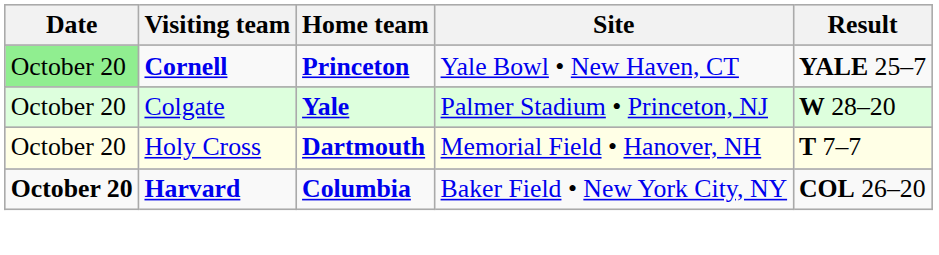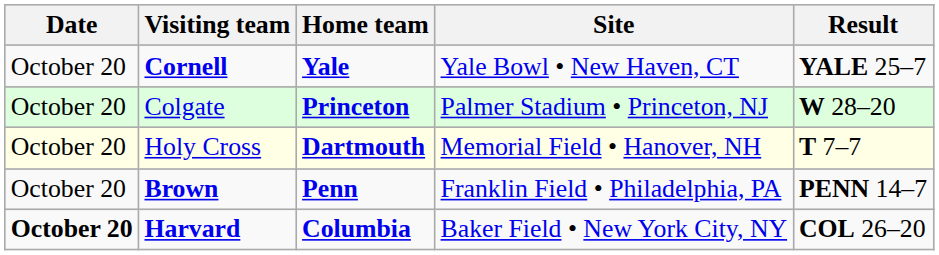 <table class="wikitable">
 <tr>
 <th>Date</th>
 <th>Visiting team</th>
 <th>Home team</th>
 <th>Site</th>
 <th>Result</th>
 </tr>
 <tr>
-<td style="background: lightgreen;">October 20</td>
+<td>October 20</td>
 <td><strong><a href='#'>Cornell</a></strong></td>
-<td><strong><a href='#'>Princeton</a></strong></td>
+<td><strong><a href='#'>Yale</a></strong></td>
 <td><a href='#'>Yale Bowl</a> • <a href='#'>New Haven, CT</a></td>
 <td><strong>YALE</strong> 25–7</td>
 </tr>
 <tr style="background:#DDFFDD;">
 <td>October 20</td>
 <td><a href='#'>Colgate</a></td>
-<td><strong><a href='#'>Yale</a></strong></td>
+<td><strong><a href='#'>Princeton</a></strong></td>
 <td><a href='#'>Palmer Stadium</a> • <a href='#'>Princeton, NJ</a></td>
 <td><strong>W</strong> 28–20</td>
 </tr>
 <tr style="background:#FFFFE6;">
 <td>October 20</td>
 <td><a href='#'>Holy Cross</a></td>
 <td><strong><a href='#'>Dartmouth</a></strong></td>
 <td><a href='#'>Memorial Field</a> • <a href='#'>Hanover, NH</a></td>
 <td><strong>T</strong> 7–7</td>
 </tr>
 <tr>
+<td>October 20</td>
+<td><strong><a href='#'>Brown</a></strong></td>
+<td><strong><a href='#'>Penn</a></strong></td>
+<td><a href='#'>Franklin Field</a> • <a href='#'>Philadelphia, PA</a></td>
+<td><strong>PENN</strong> 14–7</td>
+</tr>
+<tr>
 <td><strong>October 20</strong></td>
 <td><strong><a href='#'>Harvard</a></strong></td>
 <td><strong><a href='#'>Columbia</a></strong></td>
 <td><a href='#'>Baker Field</a> • <a href='#'>New York City, NY</a></td>
 <td><strong>COL</strong> 26–20</td>
 </tr>
 </table>
